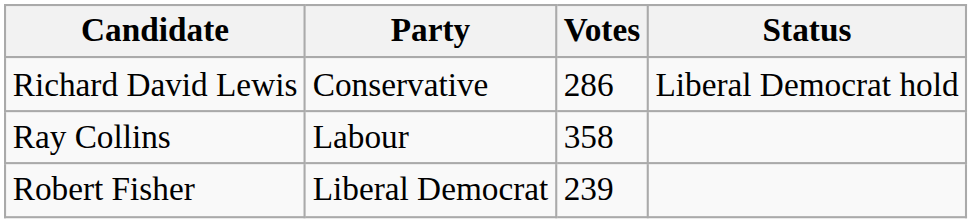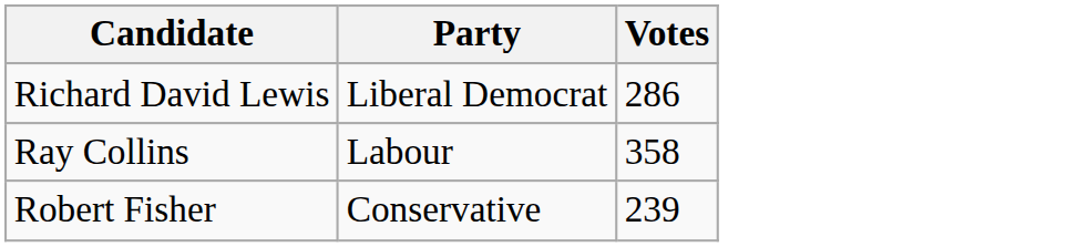 <table class="wikitable sortable">
 <tr>
 <th>Candidate</th>
 <th>Party</th>
 <th>Votes</th>
-<th>Status</th>
 </tr>
 <tr>
 <td>Richard David Lewis</td>
-<td>Conservative</td>
+<td>Liberal Democrat</td>
 <td>286</td>
-<td>Liberal Democrat hold</td>
 </tr>
 <tr>
 <td>Ray Collins</td>
 <td>Labour</td>
 <td>358</td>
-<td></td>
 </tr>
 <tr>
 <td>Robert Fisher</td>
-<td>Liberal Democrat</td>
+<td>Conservative</td>
 <td>239</td>
-<td></td>
 </tr>
 </table>
